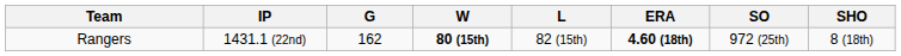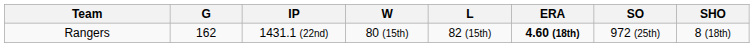 <table class="wikitable sortable">
 <tr>
 <th bgcolor="#DDDDFF" width="16%">Team</th>
+<th bgcolor="#DDDDFF" width="7%">G</th>
 <th bgcolor="#DDDDFF" width="10%">IP</th>
-<th bgcolor="#DDDDFF" width="7%">G</th>
 <th bgcolor="#DDDDFF" width="8%">W</th>
 <th bgcolor="#DDDDFF" width="8%">L</th>
 <th bgcolor="#DDDDFF" width="8%">ERA</th>
 <th bgcolor="#DDDDFF" width="8%">SO</th>
 <th bgcolor="#DDDDFF" width="7%">SHO</th>
 </tr>
 <tr align="center">
 <td>Rangers</td>
+<td>162</td>
 <td>1431.1 <small>(22nd)</small></td>
-<td>162</td>
-<td><strong>80 <small>(15th)</small></strong></td>
+<td>80 <small>(15th)</small></td>
 <td>82 <small>(15th)</small></td>
 <td><strong>4.60 <small>(18th)</small></strong></td>
 <td>972 <small>(25th)</small></td>
 <td>8 <small>(18th)</small></td>
 </tr>
 </table>
